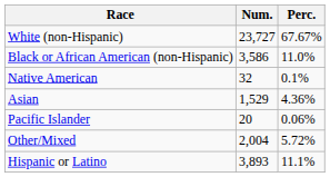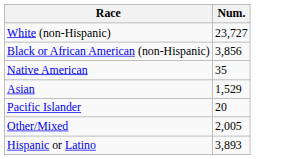 <table class="wikitable">
 <tr>
 <th>Race</th>
 <th>Num.</th>
-<th>Perc.</th>
 </tr>
 <tr>
 <td><a href='#'>White</a> (non-Hispanic)</td>
 <td>23,727</td>
-<td>67.67%</td>
 </tr>
 <tr>
 <td><a href='#'>Black or African American</a> (non-Hispanic)</td>
-<td>3,586</td>
-<td>11.0%</td>
+<td>3,856</td>
 </tr>
 <tr>
 <td><a href='#'>Native American</a></td>
-<td>32</td>
-<td>0.1%</td>
+<td>35</td>
 </tr>
 <tr>
 <td><a href='#'>Asian</a></td>
 <td>1,529</td>
-<td>4.36%</td>
 </tr>
 <tr>
 <td><a href='#'>Pacific Islander</a></td>
 <td>20</td>
-<td>0.06%</td>
 </tr>
 <tr>
 <td><a href='#'>Other/Mixed</a></td>
-<td>2,004</td>
-<td>5.72%</td>
+<td>2,005</td>
 </tr>
 <tr>
 <td><a href='#'>Hispanic</a> or <a href='#'>Latino</a></td>
 <td>3,893</td>
-<td>11.1%</td>
 </tr>
 </table>
